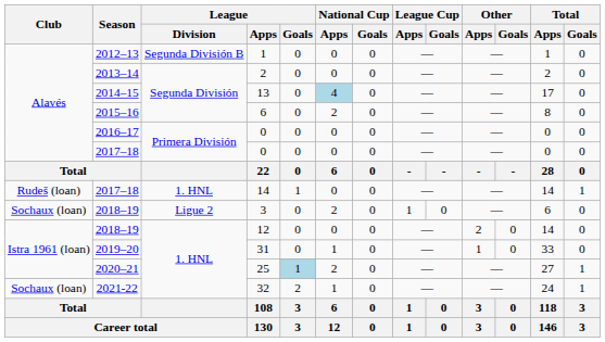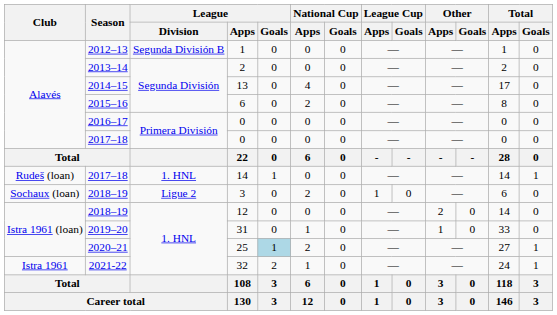 <table class="wikitable" style="text-align:center">
 <tr>
 <th rowspan="2">Club</th>
 <th rowspan="2">Season</th>
 <th colspan="3">League</th>
 <th colspan="2">National Cup</th>
 <th colspan="2">League Cup</th>
 <th colspan="2">Other</th>
 <th colspan="2">Total</th>
 </tr>
 <tr>
 <th>Division</th>
 <th>Apps</th>
 <th>Goals</th>
 <th>Apps</th>
 <th>Goals</th>
 <th>Apps</th>
 <th>Goals</th>
 <th>Apps</th>
 <th>Goals</th>
 <th>Apps</th>
 <th>Goals</th>
 </tr>
 <tr>
 <td rowspan="6"><a href='#'>Alavés</a></td>
 <td><a href='#'>2012–13</a></td>
 <td><a href='#'>Segunda División B</a></td>
 <td>1</td>
 <td>0</td>
 <td>0</td>
 <td>0</td>
 <td colspan="2">—</td>
 <td colspan="2">—</td>
 <td>1</td>
 <td>0</td>
 </tr>
 <tr>
 <td><a href='#'>2013–14</a></td>
 <td rowspan="3"><a href='#'>Segunda División</a></td>
 <td>2</td>
 <td>0</td>
 <td>0</td>
 <td>0</td>
 <td colspan="2">—</td>
 <td colspan="2">—</td>
 <td>2</td>
 <td>0</td>
 </tr>
 <tr>
 <td><a href='#'>2014–15</a></td>
 <td>13</td>
 <td>0</td>
-<td style="background: lightblue;">4</td>
+<td>4</td>
 <td>0</td>
 <td colspan="2">—</td>
 <td colspan="2">—</td>
 <td>17</td>
 <td>0</td>
 </tr>
 <tr>
 <td><a href='#'>2015–16</a></td>
 <td>6</td>
 <td>0</td>
 <td>2</td>
 <td>0</td>
 <td colspan="2">—</td>
 <td colspan="2">—</td>
 <td>8</td>
 <td>0</td>
 </tr>
 <tr>
 <td><a href='#'>2016–17</a></td>
 <td rowspan="2"><a href='#'>Primera División</a></td>
 <td>0</td>
 <td>0</td>
 <td>0</td>
 <td>0</td>
 <td colspan="2">—</td>
 <td colspan="2">—</td>
 <td>0</td>
 <td>0</td>
 </tr>
 <tr>
 <td><a href='#'>2017–18</a></td>
 <td>0</td>
 <td>0</td>
 <td>0</td>
 <td>0</td>
 <td colspan="2">—</td>
 <td colspan="2">—</td>
 <td>0</td>
 <td>0</td>
 </tr>
 <tr>
 <th colspan="2">Total</th>
 <th></th>
 <th>22</th>
 <th>0</th>
 <th>6</th>
 <th>0</th>
 <th>-</th>
 <th>-</th>
 <th>-</th>
 <th>-</th>
 <th>28</th>
 <th>0</th>
 </tr>
 <tr>
 <td><a href='#'>Rudeš</a> (loan)</td>
 <td><a href='#'>2017–18</a></td>
 <td><a href='#'>1. HNL</a></td>
 <td>14</td>
 <td>1</td>
 <td>0</td>
 <td>0</td>
 <td colspan="2">—</td>
 <td colspan="2">—</td>
 <td>14</td>
 <td>1</td>
 </tr>
 <tr>
 <td><a href='#'>Sochaux</a> (loan)</td>
 <td><a href='#'>2018–19</a></td>
 <td><a href='#'>Ligue 2</a></td>
 <td>3</td>
 <td>0</td>
 <td>2</td>
 <td>0</td>
 <td>1</td>
 <td>0</td>
 <td colspan="2">—</td>
 <td>6</td>
 <td>0</td>
 </tr>
 <tr>
 <td rowspan="3"><a href='#'>Istra 1961</a> (loan)</td>
 <td><a href='#'>2018–19</a></td>
 <td rowspan="4"><a href='#'>1. HNL</a></td>
 <td>12</td>
 <td>0</td>
 <td>0</td>
 <td>0</td>
 <td colspan="2">—</td>
 <td>2</td>
 <td>0</td>
 <td>14</td>
 <td>0</td>
 </tr>
 <tr>
 <td><a href='#'>2019–20</a></td>
 <td>31</td>
 <td>0</td>
 <td>1</td>
 <td>0</td>
 <td colspan="2">—</td>
 <td>1</td>
 <td>0</td>
 <td>33</td>
 <td>0</td>
 </tr>
 <tr>
 <td><a href='#'>2020–21</a></td>
 <td>25</td>
 <td style="background: lightblue;">1</td>
 <td>2</td>
 <td>0</td>
 <td colspan="2">—</td>
 <td colspan="2">—</td>
 <td>27</td>
 <td>1</td>
 </tr>
 <tr>
-<td><a href='#'>Sochaux</a> (loan)</td>
+<td><a href='#'>Istra 1961</a></td>
 <td><a href='#'>2021-22</a></td>
 <td>32</td>
 <td>2</td>
 <td>1</td>
 <td>0</td>
 <td colspan="2">—</td>
 <td colspan="2">—</td>
 <td>24</td>
 <td>1</td>
 </tr>
 <tr>
 <th colspan="2">Total</th>
 <th></th>
 <th>108</th>
 <th>3</th>
 <th>6</th>
 <th>0</th>
 <th>1</th>
 <th>0</th>
 <th>3</th>
 <th>0</th>
 <th>118</th>
 <th>3</th>
 </tr>
 <tr>
 <th colspan="3">Career total</th>
 <th>130</th>
 <th>3</th>
 <th>12</th>
 <th>0</th>
 <th>1</th>
 <th>0</th>
 <th>3</th>
 <th>0</th>
 <th>146</th>
 <th>3</th>
 </tr>
 </table>
